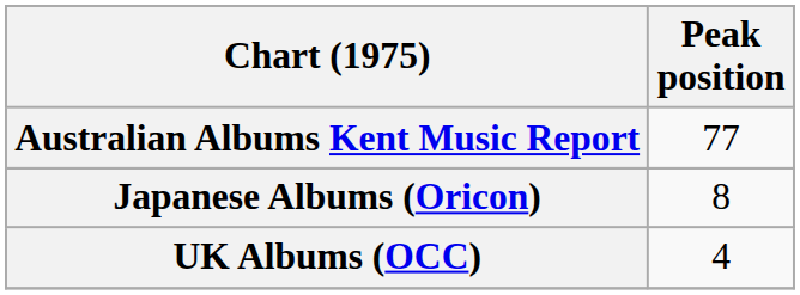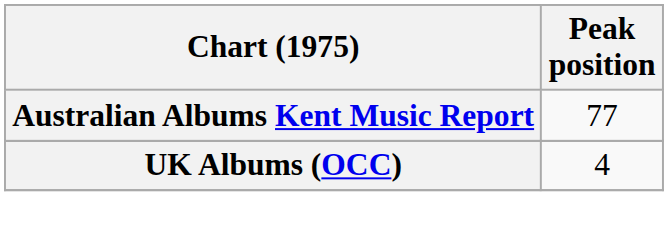 <table class="wikitable sortable plainrowheaders" style="text-align:center;">
 <tr>
 <th>Chart (1975)</th>
 <th>Peak<br>position</th>
 </tr>
 <tr>
 <th scope="row">Australian Albums <a href='#'>Kent Music Report</a></th>
 <td>77</td>
 </tr>
 <tr>
 </tr>
 <tr>
-<th scope="row">Japanese Albums (<a href='#'>Oricon</a>)</th>
-<td>8</td>
-</tr>
-<tr>
 <th scope="row">UK Albums (<a href='#'>OCC</a>)</th>
 <td>4</td>
 </tr>
 <tr>
 </tr>
 </table>
